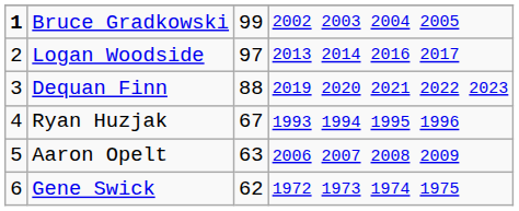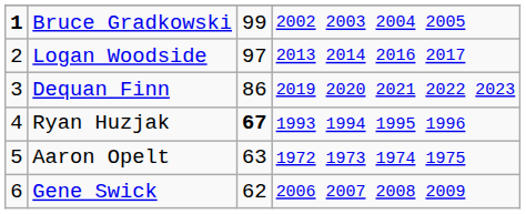 <table class="wikitable">
 <tr>
 </tr>
 <tr>
 <td><strong>1</strong></td>
 <td><a href='#'>Bruce Gradkowski</a></td>
 <td><abbr>99</abbr></td>
 <td style="font-size:80%;"><a href='#'>2002</a> <a href='#'>2003</a> <a href='#'>2004</a> <a href='#'>2005</a></td>
 </tr>
 <tr>
 <td>2</td>
 <td><a href='#'>Logan Woodside</a></td>
 <td><abbr>97</abbr></td>
 <td style="font-size:80%;"><a href='#'>2013</a> <a href='#'>2014</a> <a href='#'>2016</a> <a href='#'>2017</a></td>
 </tr>
 <tr>
 <td>3</td>
 <td><a href='#'>Dequan Finn</a></td>
-<td><abbr>88</abbr></td>
+<td><abbr>86</abbr></td>
 <td style="font-size:80%;"><a href='#'>2019</a> <a href='#'>2020</a> <a href='#'>2021</a> <a href='#'>2022</a> <a href='#'>2023</a></td>
 </tr>
 <tr>
 <td>4</td>
 <td>Ryan Huzjak</td>
-<td><abbr>67</abbr></td>
+<td><strong><abbr>67</abbr></strong></td>
 <td style="font-size:80%;"><a href='#'>1993</a> <a href='#'>1994</a> <a href='#'>1995</a> <a href='#'>1996</a></td>
 </tr>
 <tr>
 <td>5</td>
 <td>Aaron Opelt</td>
 <td><abbr>63</abbr></td>
-<td style="font-size:80%;"><a href='#'>2006</a> <a href='#'>2007</a> <a href='#'>2008</a> <a href='#'>2009</a></td>
+<td style="font-size:80%;"><a href='#'>1972</a> <a href='#'>1973</a> <a href='#'>1974</a> <a href='#'>1975</a></td>
 </tr>
 <tr>
 <td>6</td>
 <td><a href='#'>Gene Swick</a></td>
 <td><abbr>62</abbr></td>
-<td style="font-size:80%;"><a href='#'>1972</a> <a href='#'>1973</a> <a href='#'>1974</a> <a href='#'>1975</a></td>
+<td style="font-size:80%;"><a href='#'>2006</a> <a href='#'>2007</a> <a href='#'>2008</a> <a href='#'>2009</a></td>
 </tr>
 </table>
